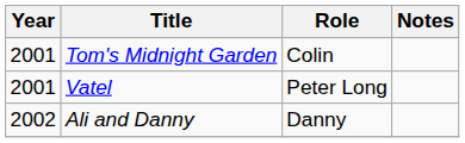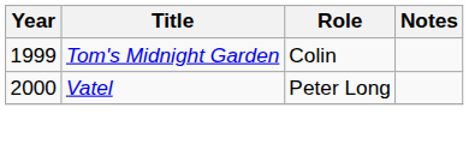 <table class="wikitable">
 <tr>
 <th>Year</th>
 <th>Title</th>
 <th>Role</th>
 <th>Notes</th>
 </tr>
 <tr>
-<td>2001</td>
+<td>1999</td>
 <td><em><a href='#'>Tom's Midnight Garden</a></em></td>
 <td>Colin</td>
 <td></td>
 </tr>
 <tr>
-<td>2001</td>
+<td>2000</td>
 <td><em><a href='#'>Vatel</a></em></td>
 <td>Peter Long</td>
 <td></td>
 </tr>
 <tr>
-<td>2002</td>
-<td><em>Ali and Danny</em></td>
-<td>Danny</td>
-<td></td>
-</tr>
-<tr>
 </tr>
 </table>
